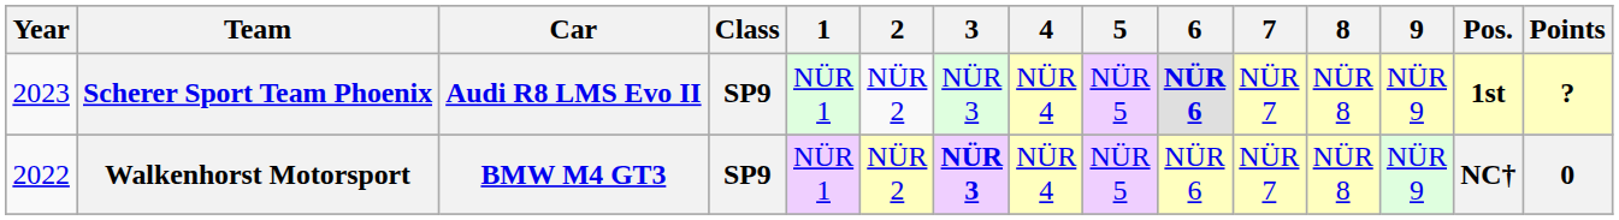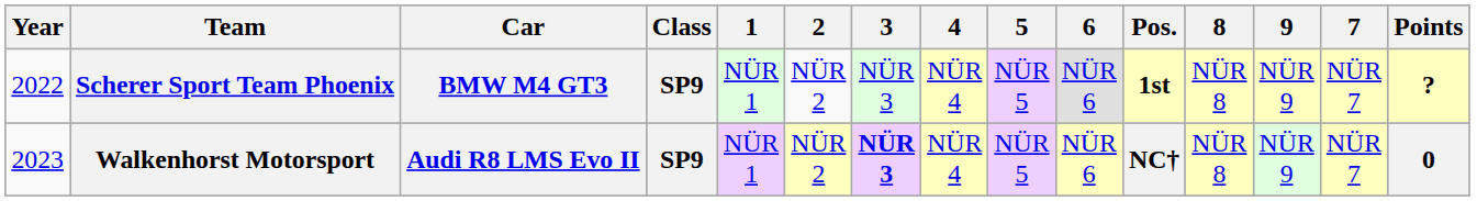 <table class="wikitable" border="1" style="text-align:center; font-size:90%;">
 <tr>
 <th>Year</th>
 <th>Team</th>
 <th>Car</th>
 <th>Class</th>
 <th>1</th>
 <th>2</th>
 <th>3</th>
 <th>4</th>
 <th>5</th>
 <th>6</th>
-<th>7</th>
+<th>Pos.</th>
 <th>8</th>
 <th>9</th>
-<th>Pos.</th>
+<th>7</th>
 <th>Points</th>
 </tr>
 <tr>
-<td><a href='#'>2023</a></td>
+<td><a href='#'>2022</a></td>
 <th><a href='#'>Scherer Sport Team Phoenix</a></th>
-<th><a href='#'>Audi R8 LMS Evo II</a></th>
+<th><a href='#'>BMW M4 GT3</a></th>
 <th>SP9</th>
 <td style="background:#DFFFDF;"><a href='#'>NÜR<br>1</a><br></td>
 <td style="background:#;"><a href='#'>NÜR<br>2</a></td>
 <td style="background:#DFFFDF;"><a href='#'>NÜR<br>3</a><br></td>
 <td style="background:#FFFFBF;"><a href='#'>NÜR<br>4</a><br></td>
 <td style="background:#EFCFFF;"><a href='#'>NÜR<br>5</a><br></td>
-<td style="background:#DFDFDF;"><strong><a href='#'>NÜR<br>6</a><br></strong></td>
-<td style="background:#FFFFBF;"><a href='#'>NÜR<br>7</a><br></td>
+<td style="background:#DFDFDF;"><a href='#'>NÜR<br>6</a><br></td>
+<th style="background:#FFFFBF;">1st</th>
 <td style="background:#FFFFBF;"><a href='#'>NÜR<br>8</a><br></td>
 <td style="background:#FFFFBF;"><a href='#'>NÜR<br>9</a><br></td>
-<th style="background:#FFFFBF;">1st</th>
+<td style="background:#FFFFBF;"><a href='#'>NÜR<br>7</a><br></td>
 <th style="background:#FFFFBF;">?</th>
 </tr>
 <tr>
-<td><a href='#'>2022</a></td>
+<td><a href='#'>2023</a></td>
 <th>Walkenhorst Motorsport</th>
-<th><a href='#'>BMW M4 GT3</a></th>
+<th><a href='#'>Audi R8 LMS Evo II</a></th>
 <th>SP9</th>
 <td style="background:#EFCFFF;"><a href='#'>NÜR<br>1</a><br></td>
 <td style="background:#FFFFBF;"><a href='#'>NÜR<br>2</a><br></td>
 <td style="background:#EFCFFF;"><strong><a href='#'>NÜR<br>3</a><br></strong></td>
 <td style="background:#FFFFBF;"><a href='#'>NÜR<br>4</a><br></td>
 <td style="background:#EFCFFF;"><a href='#'>NÜR<br>5</a><br></td>
 <td style="background:#FFFFBF;"><a href='#'>NÜR<br>6</a><br></td>
-<td style="background:#FFFFBF;"><a href='#'>NÜR<br>7</a><br></td>
+<th>NC†</th>
 <td style="background:#FFFFBF;"><a href='#'>NÜR<br>8</a><br></td>
 <td style="background:#DFFFDF;"><a href='#'>NÜR<br>9</a><br></td>
-<th>NC†</th>
+<td style="background:#FFFFBF;"><a href='#'>NÜR<br>7</a><br></td>
 <th>0</th>
 </tr>
 </table>
